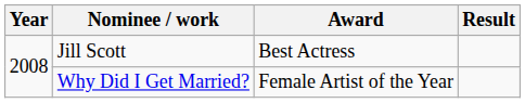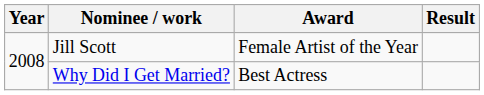 <table class="wikitable">
 <tr>
 <th>Year</th>
 <th>Nominee / work</th>
 <th>Award</th>
 <th>Result</th>
 </tr>
 <tr>
 <td rowspan="2">2008</td>
 <td>Jill Scott</td>
-<td>Best Actress</td>
+<td>Female Artist of the Year</td>
 <td></td>
 </tr>
 <tr>
 <td><a href='#'>Why Did I Get Married?</a></td>
-<td>Female Artist of the Year</td>
+<td>Best Actress</td>
 <td></td>
 </tr>
 </table>
